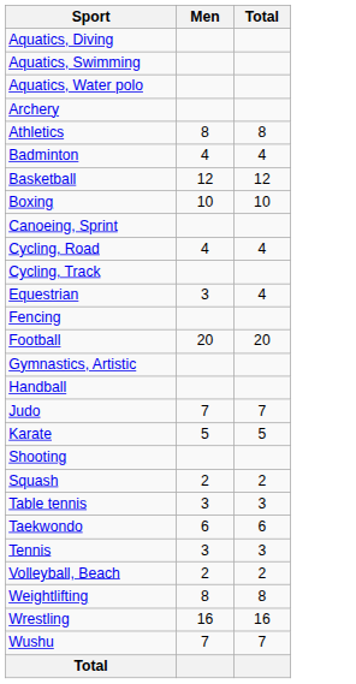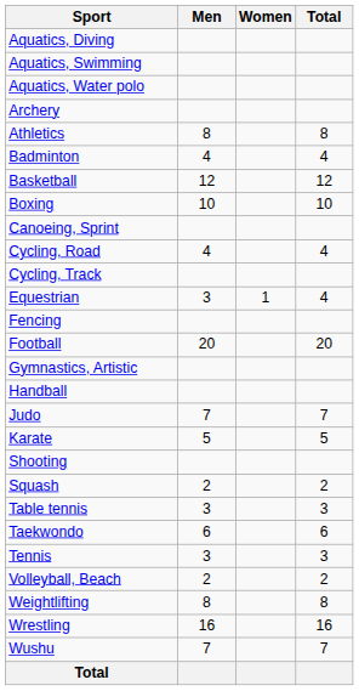 <table class="wikitable sortable" style="text-align:center;">
 <tr>
 <th width=180>Sport</th>
 <th width=55>Men</th>
+<th width=55>Women</th>
 <th width=55>Total</th>
 </tr>
 <tr>
 <td align=left><a href='#'>Aquatics, Diving</a></td>
+<td></td>
 <td></td>
 <td></td>
 </tr>
 <tr>
 <td align=left><a href='#'>Aquatics, Swimming</a></td>
 <td></td>
 <td></td>
+<td></td>
 </tr>
 <tr>
 <td align=left><a href='#'>Aquatics, Water polo</a></td>
+<td></td>
 <td></td>
 <td></td>
 </tr>
 <tr>
 <td align=left><a href='#'>Archery</a></td>
 <td></td>
 <td></td>
+<td></td>
 </tr>
 <tr>
 <td align=left><a href='#'>Athletics</a></td>
 <td>8</td>
+<td></td>
 <td>8</td>
 </tr>
 <tr>
 <td align=left><a href='#'>Badminton</a></td>
 <td>4</td>
+<td></td>
 <td>4</td>
 </tr>
 <tr>
 <td align=left><a href='#'>Basketball</a></td>
 <td>12</td>
+<td></td>
 <td>12</td>
 </tr>
 <tr>
 <td align=left><a href='#'>Boxing</a></td>
 <td>10</td>
+<td></td>
 <td>10</td>
 </tr>
 <tr>
 <td align=left><a href='#'>Canoeing, Sprint</a></td>
 <td></td>
 <td></td>
+<td></td>
 </tr>
 <tr>
 <td align=left><a href='#'>Cycling, Road</a></td>
 <td>4</td>
+<td></td>
 <td>4</td>
 </tr>
 <tr>
 <td align=left><a href='#'>Cycling, Track</a></td>
 <td></td>
 <td></td>
+<td></td>
 </tr>
 <tr>
 <td align=left><a href='#'>Equestrian</a></td>
 <td>3</td>
+<td>1</td>
 <td>4</td>
 </tr>
 <tr>
 <td align=left><a href='#'>Fencing</a></td>
 <td></td>
 <td></td>
+<td></td>
 </tr>
 <tr>
 <td align=left><a href='#'>Football</a></td>
 <td>20</td>
+<td></td>
 <td>20</td>
 </tr>
 <tr>
 <td align=left><a href='#'>Gymnastics, Artistic</a></td>
+<td></td>
 <td></td>
 <td></td>
 </tr>
 <tr>
 <td align=left><a href='#'>Handball</a></td>
 <td></td>
 <td></td>
+<td></td>
 </tr>
 <tr>
 <td align=left><a href='#'>Judo</a></td>
 <td>7</td>
+<td></td>
 <td>7</td>
 </tr>
 <tr>
 <td align=left><a href='#'>Karate</a></td>
 <td>5</td>
+<td></td>
 <td>5</td>
 </tr>
 <tr>
 <td align=left><a href='#'>Shooting</a></td>
 <td></td>
 <td></td>
+<td></td>
 </tr>
 <tr>
 <td align=left><a href='#'>Squash</a></td>
 <td>2</td>
+<td></td>
 <td>2</td>
 </tr>
 <tr>
 <td align=left><a href='#'>Table tennis</a></td>
 <td>3</td>
+<td></td>
 <td>3</td>
 </tr>
 <tr>
 <td align=left><a href='#'>Taekwondo</a></td>
 <td>6</td>
+<td></td>
 <td>6</td>
 </tr>
 <tr>
 <td align=left><a href='#'>Tennis</a></td>
 <td>3</td>
+<td></td>
 <td>3</td>
 </tr>
 <tr>
 <td align=left><a href='#'>Volleyball, Beach</a></td>
 <td>2</td>
+<td></td>
 <td>2</td>
 </tr>
 <tr>
 <td align=left><a href='#'>Weightlifting</a></td>
 <td>8</td>
+<td></td>
 <td>8</td>
 </tr>
 <tr>
 <td align=left><a href='#'>Wrestling</a></td>
 <td>16</td>
+<td></td>
 <td>16</td>
 </tr>
 <tr>
 <td align=left><a href='#'>Wushu</a></td>
 <td>7</td>
+<td></td>
 <td>7</td>
 </tr>
 <tr class="sortbottom">
 <th>Total</th>
 <th></th>
 <th></th>
+<th></th>
 </tr>
 </table>
